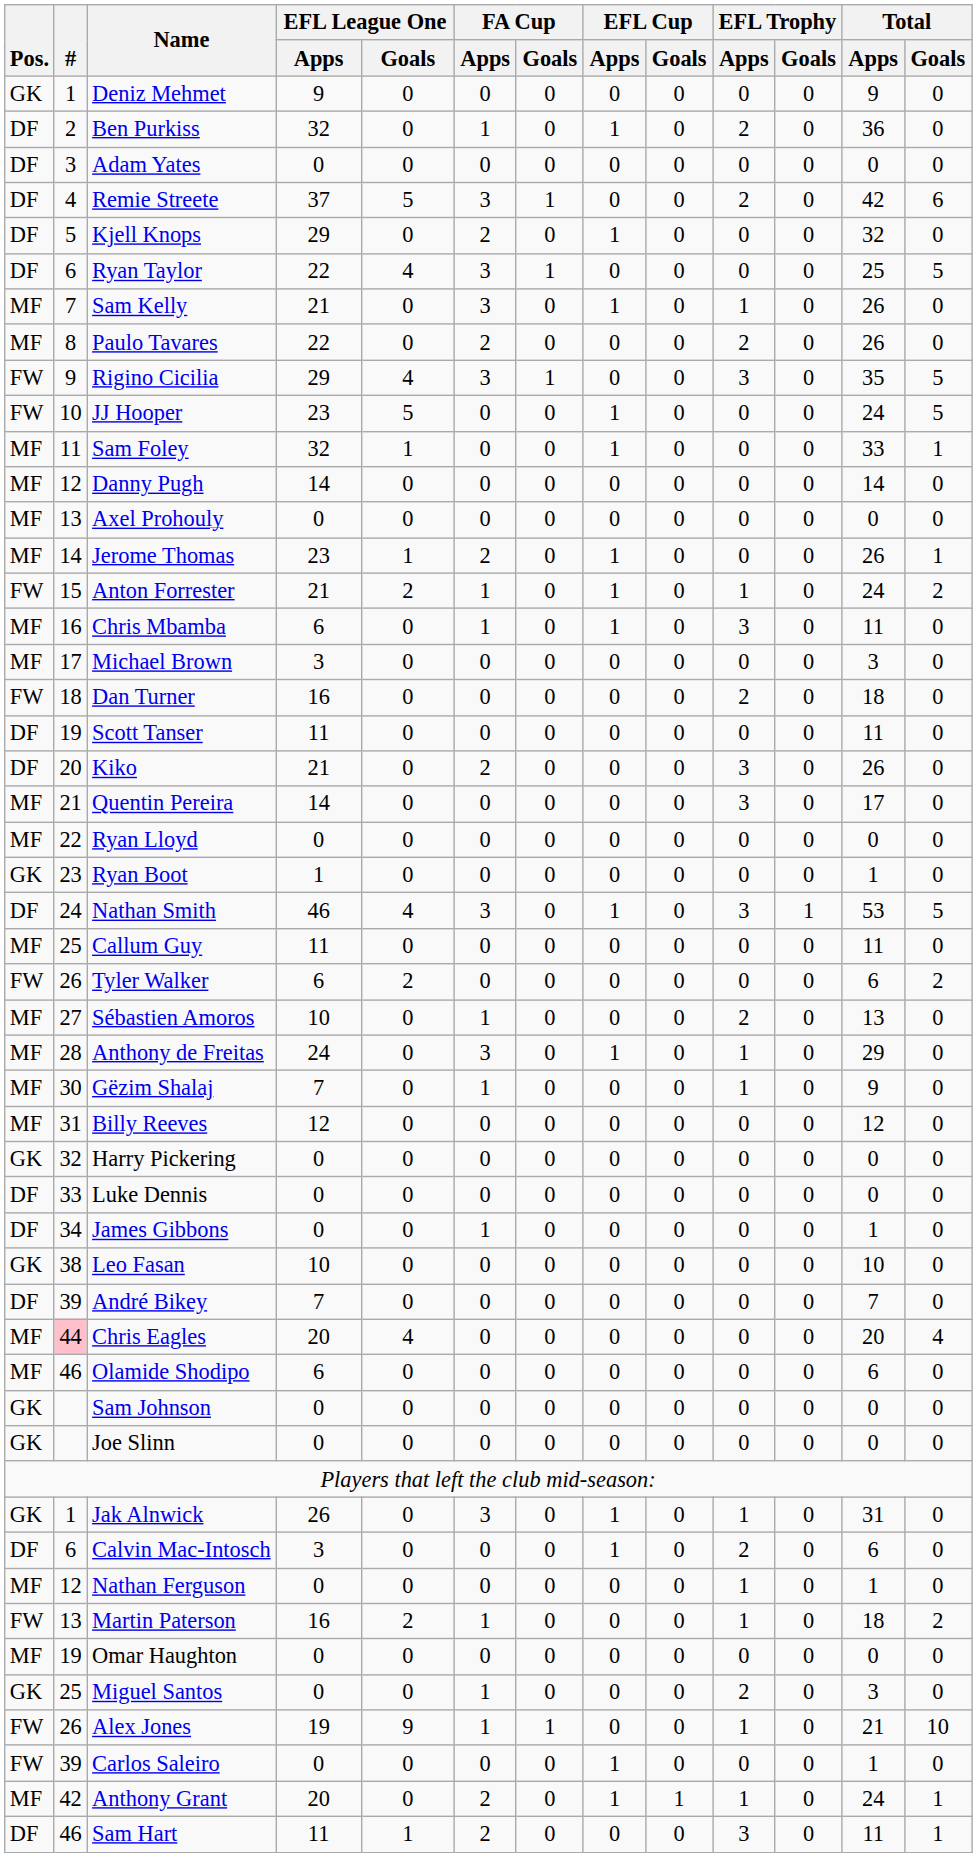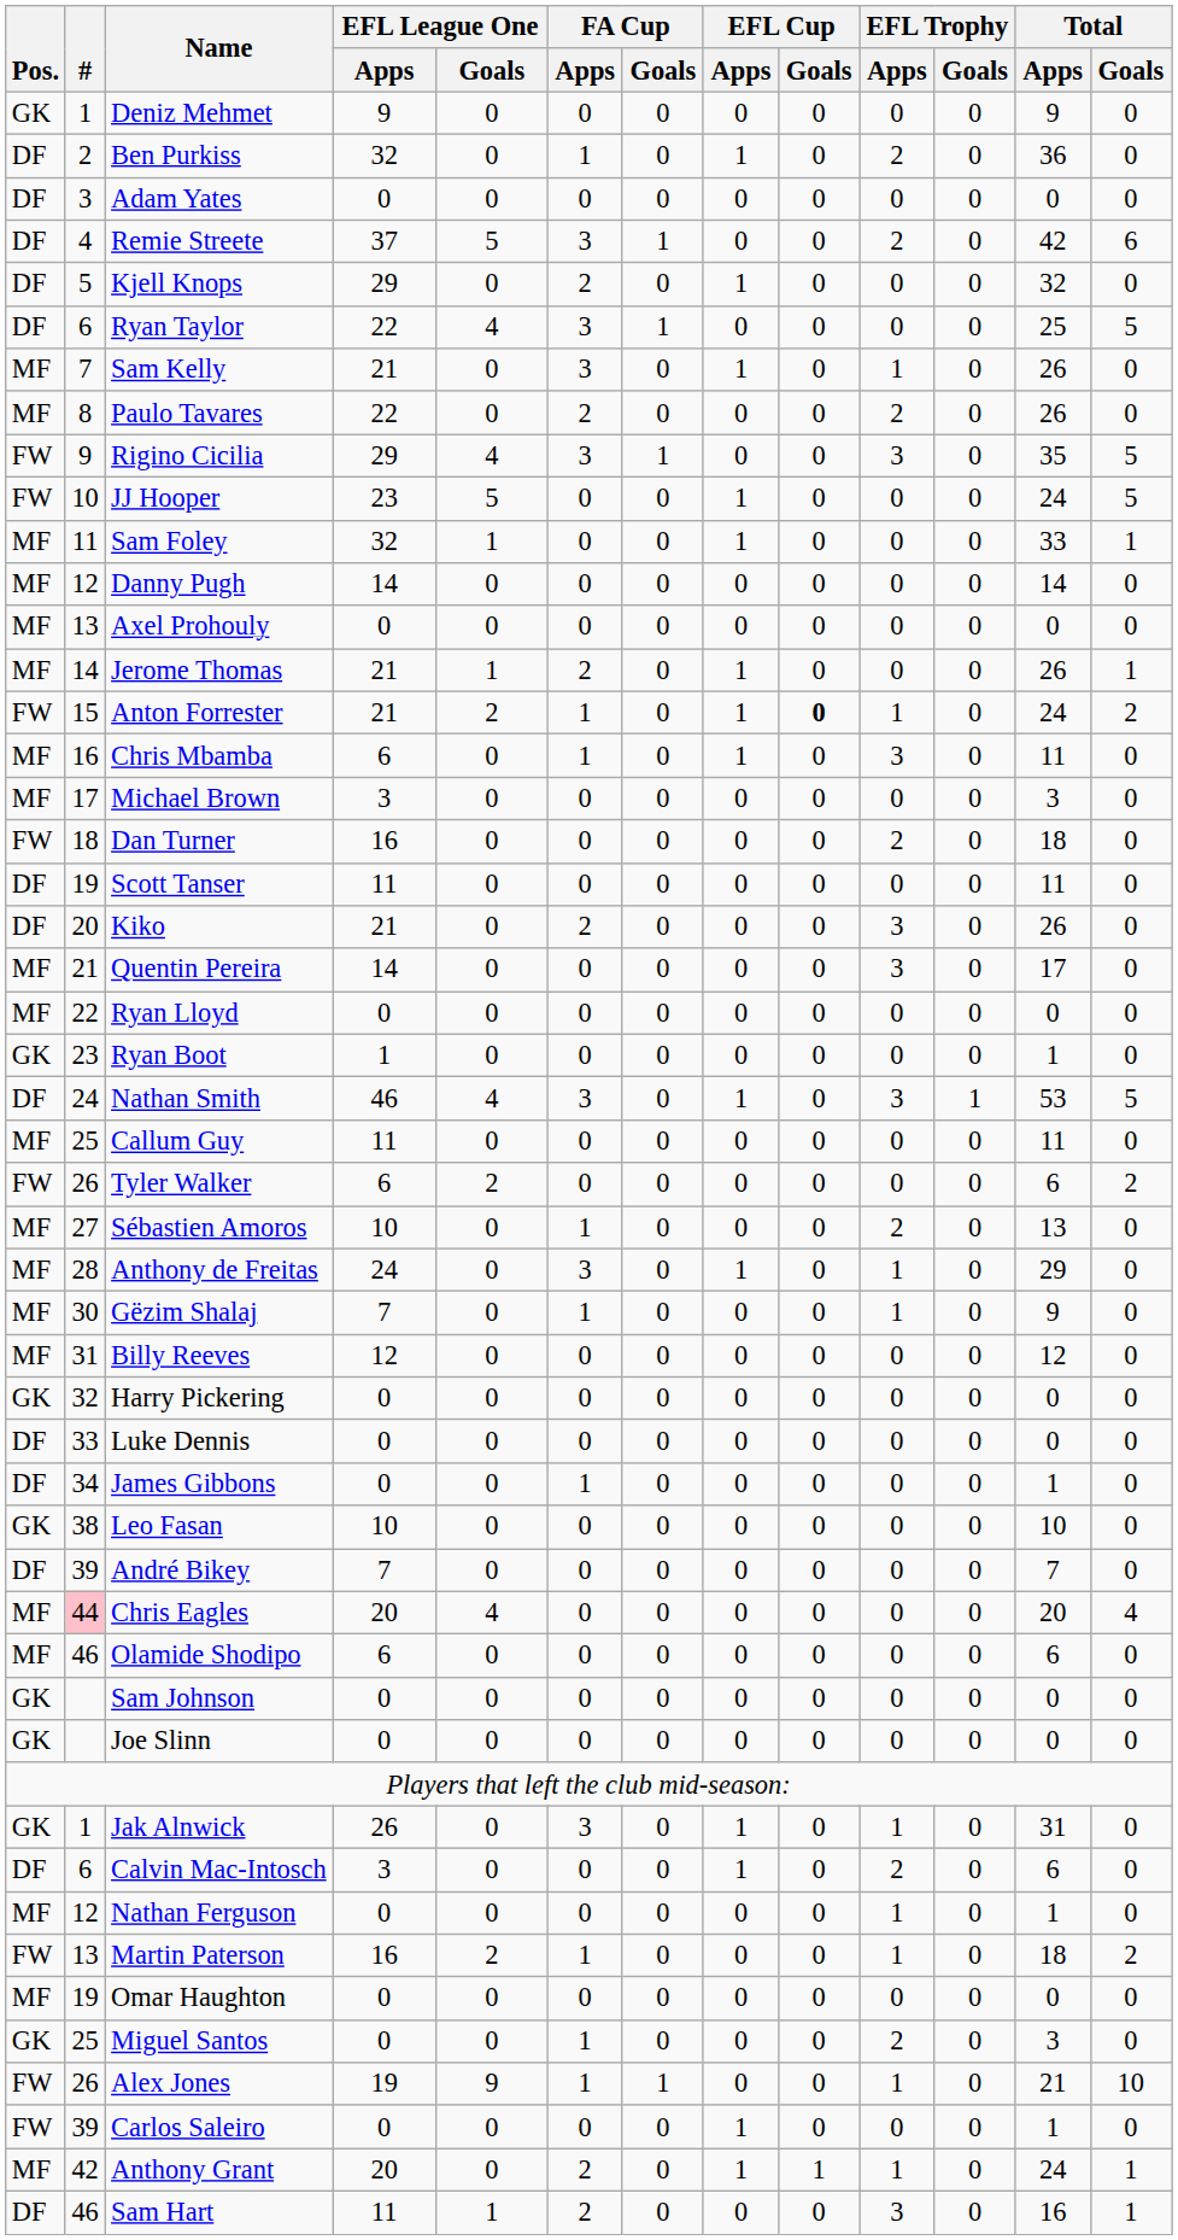 <table class="wikitable" style="text-align:center">
 <tr>
 <th rowspan="2" valign="bottom">Pos.</th>
 <th rowspan="2" valign="bottom">#</th>
 <th rowspan="2">Name</th>
 <th colspan="2" width="120">EFL League One</th>
 <th colspan="2" width="85">FA Cup</th>
 <th colspan="2" width="85">EFL Cup</th>
 <th colspan="2" width="85">EFL Trophy</th>
 <th colspan="2" width="85">Total</th>
 </tr>
 <tr>
 <th>Apps</th>
 <th>Goals</th>
 <th>Apps</th>
 <th>Goals</th>
 <th>Apps</th>
 <th>Goals</th>
 <th>Apps</th>
 <th>Goals</th>
 <th>Apps</th>
 <th>Goals</th>
 </tr>
 <tr>
 <td align="left">GK</td>
 <td>1</td>
 <td align="left"> <a href='#'>Deniz Mehmet</a></td>
 <td>9</td>
 <td>0</td>
 <td>0</td>
 <td>0</td>
 <td>0</td>
 <td>0</td>
 <td>0</td>
 <td>0</td>
 <td>9</td>
 <td>0</td>
 </tr>
 <tr>
 <td align="left">DF</td>
 <td>2</td>
 <td align="left"> <a href='#'>Ben Purkiss</a></td>
 <td>32</td>
 <td>0</td>
 <td>1</td>
 <td>0</td>
 <td>1</td>
 <td>0</td>
 <td>2</td>
 <td>0</td>
 <td>36</td>
 <td>0</td>
 </tr>
 <tr>
 <td align="left">DF</td>
 <td>3</td>
 <td align="left"> <a href='#'>Adam Yates</a></td>
 <td>0</td>
 <td>0</td>
 <td>0</td>
 <td>0</td>
 <td>0</td>
 <td>0</td>
 <td>0</td>
 <td>0</td>
 <td>0</td>
 <td>0</td>
 </tr>
 <tr>
 <td align="left">DF</td>
 <td>4</td>
 <td align="left"> <a href='#'>Remie Streete</a></td>
 <td>37</td>
 <td>5</td>
 <td>3</td>
 <td>1</td>
 <td>0</td>
 <td>0</td>
 <td>2</td>
 <td>0</td>
 <td>42</td>
 <td>6</td>
 </tr>
 <tr>
 <td align="left">DF</td>
 <td>5</td>
 <td align="left"> <a href='#'>Kjell Knops</a></td>
 <td>29</td>
 <td>0</td>
 <td>2</td>
 <td>0</td>
 <td>1</td>
 <td>0</td>
 <td>0</td>
 <td>0</td>
 <td>32</td>
 <td>0</td>
 </tr>
 <tr>
 <td align="left">DF</td>
 <td>6</td>
 <td align="left"> <a href='#'>Ryan Taylor</a></td>
 <td>22</td>
 <td>4</td>
 <td>3</td>
 <td>1</td>
 <td>0</td>
 <td>0</td>
 <td>0</td>
 <td>0</td>
 <td>25</td>
 <td>5</td>
 </tr>
 <tr>
 <td align="left">MF</td>
 <td>7</td>
 <td align="left"> <a href='#'>Sam Kelly</a></td>
 <td>21</td>
 <td>0</td>
 <td>3</td>
 <td>0</td>
 <td>1</td>
 <td>0</td>
 <td>1</td>
 <td>0</td>
 <td>26</td>
 <td>0</td>
 </tr>
 <tr>
 <td align="left">MF</td>
 <td>8</td>
 <td align="left"> <a href='#'>Paulo Tavares</a></td>
 <td>22</td>
 <td>0</td>
 <td>2</td>
 <td>0</td>
 <td>0</td>
 <td>0</td>
 <td>2</td>
 <td>0</td>
 <td>26</td>
 <td>0</td>
 </tr>
 <tr>
 <td align="left">FW</td>
 <td>9</td>
 <td align="left"> <a href='#'>Rigino Cicilia</a></td>
 <td>29</td>
 <td>4</td>
 <td>3</td>
 <td>1</td>
 <td>0</td>
 <td>0</td>
 <td>3</td>
 <td>0</td>
 <td>35</td>
 <td>5</td>
 </tr>
 <tr>
 <td align="left">FW</td>
 <td>10</td>
 <td align="left"> <a href='#'>JJ Hooper</a></td>
 <td>23</td>
 <td>5</td>
 <td>0</td>
 <td>0</td>
 <td>1</td>
 <td>0</td>
 <td>0</td>
 <td>0</td>
 <td>24</td>
 <td>5</td>
 </tr>
 <tr>
 <td align="left">MF</td>
 <td>11</td>
 <td align="left"> <a href='#'>Sam Foley</a></td>
 <td>32</td>
 <td>1</td>
 <td>0</td>
 <td>0</td>
 <td>1</td>
 <td>0</td>
 <td>0</td>
 <td>0</td>
 <td>33</td>
 <td>1</td>
 </tr>
 <tr>
 <td align="left">MF</td>
 <td>12</td>
 <td align="left"> <a href='#'>Danny Pugh</a></td>
 <td>14</td>
 <td>0</td>
 <td>0</td>
 <td>0</td>
 <td>0</td>
 <td>0</td>
 <td>0</td>
 <td>0</td>
 <td>14</td>
 <td>0</td>
 </tr>
 <tr>
 <td align="left">MF</td>
 <td>13</td>
 <td align="left"> <a href='#'>Axel Prohouly</a></td>
 <td>0</td>
 <td>0</td>
 <td>0</td>
 <td>0</td>
 <td>0</td>
 <td>0</td>
 <td>0</td>
 <td>0</td>
 <td>0</td>
 <td>0</td>
 </tr>
 <tr>
 <td align="left">MF</td>
 <td>14</td>
 <td align="left"> <a href='#'>Jerome Thomas</a></td>
-<td>23</td>
+<td>21</td>
 <td>1</td>
 <td>2</td>
 <td>0</td>
 <td>1</td>
 <td>0</td>
 <td>0</td>
 <td>0</td>
 <td>26</td>
 <td>1</td>
 </tr>
 <tr>
 <td align="left">FW</td>
 <td>15</td>
 <td align="left"> <a href='#'>Anton Forrester</a></td>
 <td>21</td>
 <td>2</td>
 <td>1</td>
 <td>0</td>
 <td>1</td>
-<td>0</td>
+<td><strong>0</strong></td>
 <td>1</td>
 <td>0</td>
 <td>24</td>
 <td>2</td>
 </tr>
 <tr>
 <td align="left">MF</td>
 <td>16</td>
 <td align="left"> <a href='#'>Chris Mbamba</a></td>
 <td>6</td>
 <td>0</td>
 <td>1</td>
 <td>0</td>
 <td>1</td>
 <td>0</td>
 <td>3</td>
 <td>0</td>
 <td>11</td>
 <td>0</td>
 </tr>
 <tr>
 <td align="left">MF</td>
 <td>17</td>
 <td align="left"> <a href='#'>Michael Brown</a></td>
 <td>3</td>
 <td>0</td>
 <td>0</td>
 <td>0</td>
 <td>0</td>
 <td>0</td>
 <td>0</td>
 <td>0</td>
 <td>3</td>
 <td>0</td>
 </tr>
 <tr>
 <td align="left">FW</td>
 <td>18</td>
 <td align="left"> <a href='#'>Dan Turner</a></td>
 <td>16</td>
 <td>0</td>
 <td>0</td>
 <td>0</td>
 <td>0</td>
 <td>0</td>
 <td>2</td>
 <td>0</td>
 <td>18</td>
 <td>0</td>
 </tr>
 <tr>
 <td align="left">DF</td>
 <td>19</td>
 <td align="left"> <a href='#'>Scott Tanser</a></td>
 <td>11</td>
 <td>0</td>
 <td>0</td>
 <td>0</td>
 <td>0</td>
 <td>0</td>
 <td>0</td>
 <td>0</td>
 <td>11</td>
 <td>0</td>
 </tr>
 <tr>
 <td align="left">DF</td>
 <td>20</td>
 <td align="left"> <a href='#'>Kiko</a></td>
 <td>21</td>
 <td>0</td>
 <td>2</td>
 <td>0</td>
 <td>0</td>
 <td>0</td>
 <td>3</td>
 <td>0</td>
 <td>26</td>
 <td>0</td>
 </tr>
 <tr>
 <td align="left">MF</td>
 <td>21</td>
 <td align="left"> <a href='#'>Quentin Pereira</a></td>
 <td>14</td>
 <td>0</td>
 <td>0</td>
 <td>0</td>
 <td>0</td>
 <td>0</td>
 <td>3</td>
 <td>0</td>
 <td>17</td>
 <td>0</td>
 </tr>
 <tr>
 <td align="left">MF</td>
 <td>22</td>
 <td align="left"> <a href='#'>Ryan Lloyd</a></td>
 <td>0</td>
 <td>0</td>
 <td>0</td>
 <td>0</td>
 <td>0</td>
 <td>0</td>
 <td>0</td>
 <td>0</td>
 <td>0</td>
 <td>0</td>
 </tr>
 <tr>
 <td align="left">GK</td>
 <td>23</td>
 <td align="left"> <a href='#'>Ryan Boot</a></td>
 <td>1</td>
 <td>0</td>
 <td>0</td>
 <td>0</td>
 <td>0</td>
 <td>0</td>
 <td>0</td>
 <td>0</td>
 <td>1</td>
 <td>0</td>
 </tr>
 <tr>
 <td align="left">DF</td>
 <td>24</td>
 <td align="left"> <a href='#'>Nathan Smith</a></td>
 <td>46</td>
 <td>4</td>
 <td>3</td>
 <td>0</td>
 <td>1</td>
 <td>0</td>
 <td>3</td>
 <td>1</td>
 <td>53</td>
 <td>5</td>
 </tr>
 <tr>
 <td align="left">MF</td>
 <td>25</td>
 <td align="left"> <a href='#'>Callum Guy</a></td>
 <td>11</td>
 <td>0</td>
 <td>0</td>
 <td>0</td>
 <td>0</td>
 <td>0</td>
 <td>0</td>
 <td>0</td>
 <td>11</td>
 <td>0</td>
 </tr>
 <tr>
 <td align="left">FW</td>
 <td>26</td>
 <td align="left"> <a href='#'>Tyler Walker</a></td>
 <td>6</td>
 <td>2</td>
 <td>0</td>
 <td>0</td>
 <td>0</td>
 <td>0</td>
 <td>0</td>
 <td>0</td>
 <td>6</td>
 <td>2</td>
 </tr>
 <tr>
 <td align="left">MF</td>
 <td>27</td>
 <td align="left"> <a href='#'>Sébastien Amoros</a></td>
 <td>10</td>
 <td>0</td>
 <td>1</td>
 <td>0</td>
 <td>0</td>
 <td>0</td>
 <td>2</td>
 <td>0</td>
 <td>13</td>
 <td>0</td>
 </tr>
 <tr>
 <td align="left">MF</td>
 <td>28</td>
 <td align="left"> <a href='#'>Anthony de Freitas</a></td>
 <td>24</td>
 <td>0</td>
 <td>3</td>
 <td>0</td>
 <td>1</td>
 <td>0</td>
 <td>1</td>
 <td>0</td>
 <td>29</td>
 <td>0</td>
 </tr>
 <tr>
 <td align="left">MF</td>
 <td>30</td>
 <td align="left"> <a href='#'>Gëzim Shalaj</a></td>
 <td>7</td>
 <td>0</td>
 <td>1</td>
 <td>0</td>
 <td>0</td>
 <td>0</td>
 <td>1</td>
 <td>0</td>
 <td>9</td>
 <td>0</td>
 </tr>
 <tr>
 <td align="left">MF</td>
 <td>31</td>
 <td align="left"> <a href='#'>Billy Reeves</a></td>
 <td>12</td>
 <td>0</td>
 <td>0</td>
 <td>0</td>
 <td>0</td>
 <td>0</td>
 <td>0</td>
 <td>0</td>
 <td>12</td>
 <td>0</td>
 </tr>
 <tr>
 <td align="left">GK</td>
 <td>32</td>
 <td align="left"> Harry Pickering</td>
 <td>0</td>
 <td>0</td>
 <td>0</td>
 <td>0</td>
 <td>0</td>
 <td>0</td>
 <td>0</td>
 <td>0</td>
 <td>0</td>
 <td>0</td>
 </tr>
 <tr>
 <td align="left">DF</td>
 <td>33</td>
 <td align="left"> Luke Dennis</td>
 <td>0</td>
 <td>0</td>
 <td>0</td>
 <td>0</td>
 <td>0</td>
 <td>0</td>
 <td>0</td>
 <td>0</td>
 <td>0</td>
 <td>0</td>
 </tr>
 <tr>
 <td align="left">DF</td>
 <td>34</td>
 <td align="left"> <a href='#'>James Gibbons</a></td>
 <td>0</td>
 <td>0</td>
 <td>1</td>
 <td>0</td>
 <td>0</td>
 <td>0</td>
 <td>0</td>
 <td>0</td>
 <td>1</td>
 <td>0</td>
 </tr>
 <tr>
 <td align="left">GK</td>
 <td>38</td>
 <td align="left"> <a href='#'>Leo Fasan</a></td>
 <td>10</td>
 <td>0</td>
 <td>0</td>
 <td>0</td>
 <td>0</td>
 <td>0</td>
 <td>0</td>
 <td>0</td>
 <td>10</td>
 <td>0</td>
 </tr>
 <tr>
 <td align="left">DF</td>
 <td>39</td>
 <td align="left"> <a href='#'>André Bikey</a></td>
 <td>7</td>
 <td>0</td>
 <td>0</td>
 <td>0</td>
 <td>0</td>
 <td>0</td>
 <td>0</td>
 <td>0</td>
 <td>7</td>
 <td>0</td>
 </tr>
 <tr>
 <td align="left">MF</td>
 <td style="background: pink;">44</td>
 <td align="left"> <a href='#'>Chris Eagles</a></td>
 <td>20</td>
 <td>4</td>
 <td>0</td>
 <td>0</td>
 <td>0</td>
 <td>0</td>
 <td>0</td>
 <td>0</td>
 <td>20</td>
 <td>4</td>
 </tr>
 <tr>
 <td align="left">MF</td>
 <td>46</td>
 <td align="left"> <a href='#'>Olamide Shodipo</a></td>
 <td>6</td>
 <td>0</td>
 <td>0</td>
 <td>0</td>
 <td>0</td>
 <td>0</td>
 <td>0</td>
 <td>0</td>
 <td>6</td>
 <td>0</td>
 </tr>
 <tr>
 <td align="left">GK</td>
 <td></td>
 <td align="left"> <a href='#'>Sam Johnson</a></td>
 <td>0</td>
 <td>0</td>
 <td>0</td>
 <td>0</td>
 <td>0</td>
 <td>0</td>
 <td>0</td>
 <td>0</td>
 <td>0</td>
 <td>0</td>
 </tr>
 <tr>
 <td align="left">GK</td>
 <td></td>
 <td align="left"> Joe Slinn</td>
 <td>0</td>
 <td>0</td>
 <td>0</td>
 <td>0</td>
 <td>0</td>
 <td>0</td>
 <td>0</td>
 <td>0</td>
 <td>0</td>
 <td>0</td>
 </tr>
 <tr>
 <td colspan="14"><em>Players that left the club mid-season:</em></td>
 </tr>
 <tr>
 <td align="left">GK</td>
 <td>1</td>
 <td align="left"> <a href='#'>Jak Alnwick</a></td>
 <td>26</td>
 <td>0</td>
 <td>3</td>
 <td>0</td>
 <td>1</td>
 <td>0</td>
 <td>1</td>
 <td>0</td>
 <td>31</td>
 <td>0</td>
 </tr>
 <tr>
 <td align="left">DF</td>
 <td>6</td>
 <td align="left"> <a href='#'>Calvin Mac-Intosch</a></td>
 <td>3</td>
 <td>0</td>
 <td>0</td>
 <td>0</td>
 <td>1</td>
 <td>0</td>
 <td>2</td>
 <td>0</td>
 <td>6</td>
 <td>0</td>
 </tr>
 <tr>
 <td align="left">MF</td>
 <td>12</td>
 <td align="left"> <a href='#'>Nathan Ferguson</a></td>
 <td>0</td>
 <td>0</td>
 <td>0</td>
 <td>0</td>
 <td>0</td>
 <td>0</td>
 <td>1</td>
 <td>0</td>
 <td>1</td>
 <td>0</td>
 </tr>
 <tr>
 <td align="left">FW</td>
 <td>13</td>
 <td align="left"> <a href='#'>Martin Paterson</a></td>
 <td>16</td>
 <td>2</td>
 <td>1</td>
 <td>0</td>
 <td>0</td>
 <td>0</td>
 <td>1</td>
 <td>0</td>
 <td>18</td>
 <td>2</td>
 </tr>
 <tr>
 <td align="left">MF</td>
 <td>19</td>
 <td align="left"> Omar Haughton</td>
 <td>0</td>
 <td>0</td>
 <td>0</td>
 <td>0</td>
 <td>0</td>
 <td>0</td>
 <td>0</td>
 <td>0</td>
 <td>0</td>
 <td>0</td>
 </tr>
 <tr>
 <td align="left">GK</td>
 <td>25</td>
 <td align="left"> <a href='#'>Miguel Santos</a></td>
 <td>0</td>
 <td>0</td>
 <td>1</td>
 <td>0</td>
 <td>0</td>
 <td>0</td>
 <td>2</td>
 <td>0</td>
 <td>3</td>
 <td>0</td>
 </tr>
 <tr>
 <td align="left">FW</td>
 <td>26</td>
 <td align="left"> <a href='#'>Alex Jones</a></td>
 <td>19</td>
 <td>9</td>
 <td>1</td>
 <td>1</td>
 <td>0</td>
 <td>0</td>
 <td>1</td>
 <td>0</td>
 <td>21</td>
 <td>10</td>
 </tr>
 <tr>
 <td align="left">FW</td>
 <td>39</td>
 <td align="left"> <a href='#'>Carlos Saleiro</a></td>
 <td>0</td>
 <td>0</td>
 <td>0</td>
 <td>0</td>
 <td>1</td>
 <td>0</td>
 <td>0</td>
 <td>0</td>
 <td>1</td>
 <td>0</td>
 </tr>
 <tr>
 <td align="left">MF</td>
 <td>42</td>
 <td align="left"> <a href='#'>Anthony Grant</a></td>
 <td>20</td>
 <td>0</td>
 <td>2</td>
 <td>0</td>
 <td>1</td>
 <td>1</td>
 <td>1</td>
 <td>0</td>
 <td>24</td>
 <td>1</td>
 </tr>
 <tr>
 <td align="left">DF</td>
 <td>46</td>
 <td align="left"> <a href='#'>Sam Hart</a></td>
 <td>11</td>
 <td>1</td>
 <td>2</td>
 <td>0</td>
 <td>0</td>
 <td>0</td>
 <td>3</td>
 <td>0</td>
-<td>11</td>
+<td>16</td>
 <td>1</td>
 </tr>
 </table>
